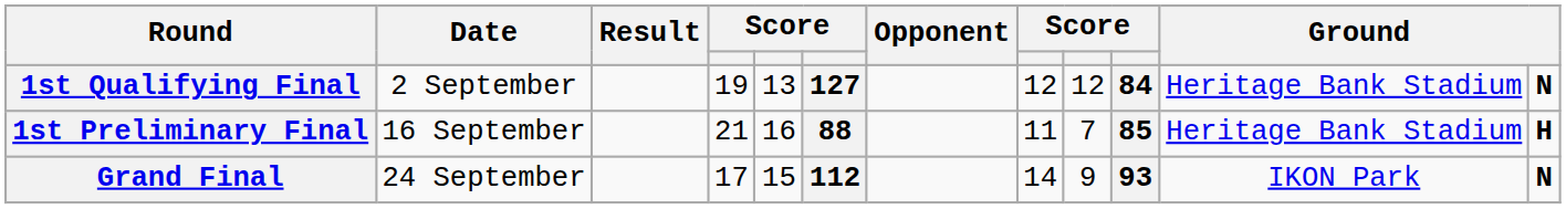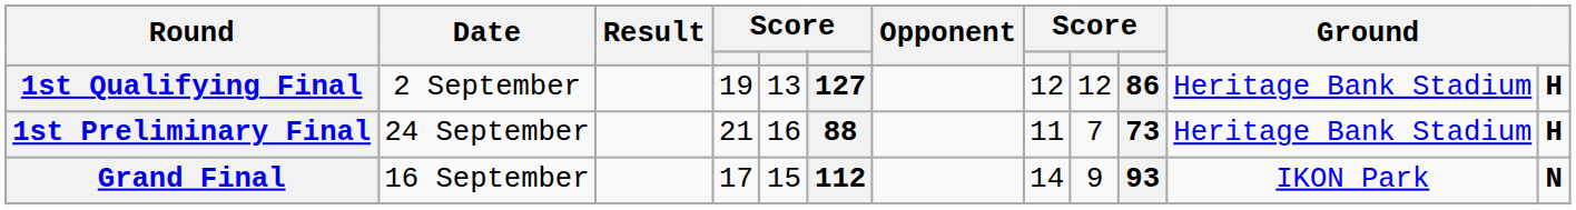 <table class="wikitable plainrowheaders" style="font-size:95%; text-align:center;">
 <tr>
 <th rowspan="2" scope="col">Round</th>
 <th rowspan="2" scope="col">Date</th>
 <th rowspan="2" scope="col">Result</th>
 <th colspan="3" scope="col">Score</th>
 <th rowspan="2" scope="col">Opponent</th>
 <th colspan="3" scope="col">Score</th>
 <th colspan="2" rowspan="2" scope="col">Ground</th>
 </tr>
 <tr>
 <th scope="col"></th>
 <th scope="col"></th>
 <th scope="col"></th>
 <th scope="col"></th>
 <th scope="col"></th>
 <th scope="col"></th>
 </tr>
 <tr>
 <th scope="row" style="text-align:center;"><a href='#'>1st Qualifying Final</a></th>
 <td>2 September</td>
 <td></td>
 <td>19</td>
 <td>13</td>
 <th>127</th>
 <td></td>
 <td>12</td>
 <td>12</td>
-<th>84</th>
+<th>86</th>
 <td><a href='#'>Heritage Bank Stadium</a></td>
-<td><strong>N</strong></td>
+<td><strong>H</strong></td>
 </tr>
 <tr>
 <th scope="row" style="text-align:center;"><a href='#'>1st Preliminary Final</a></th>
-<td>16 September</td>
+<td>24 September</td>
 <td></td>
 <td>21</td>
 <td>16</td>
 <th>88</th>
 <td></td>
 <td>11</td>
 <td>7</td>
-<th>85</th>
+<th>73</th>
 <td><a href='#'>Heritage Bank Stadium</a></td>
 <td><strong>H</strong></td>
 </tr>
 <tr>
 <th [scope="row" style="text-align:center;"><a href='#'>Grand Final</a></th>
-<td>24 September</td>
+<td>16 September</td>
 <td></td>
 <td>17</td>
 <td>15</td>
 <th>112</th>
 <td></td>
 <td>14</td>
 <td>9</td>
 <th>93</th>
 <td><a href='#'>IKON Park</a></td>
 <td><strong>N</strong></td>
 </tr>
 </table>
